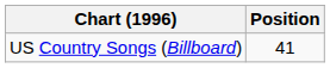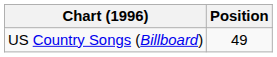 <table class="wikitable sortable">
 <tr>
 <th scope="col">Chart (1996)</th>
 <th scope="col">Position</th>
 </tr>
 <tr>
 <td>US <a href='#'>Country Songs</a> (<em><a href='#'>Billboard</a></em>)</td>
-<td align="center">41</td>
+<td align="center">49</td>
 </tr>
 </table>
